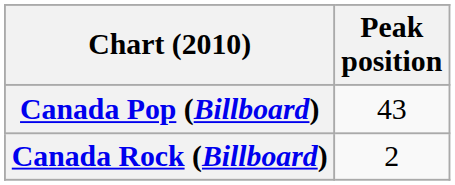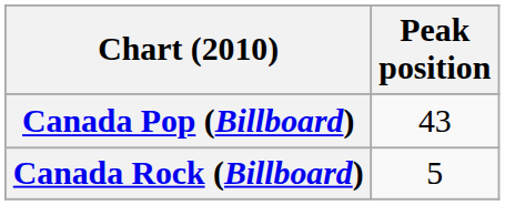 <table class="wikitable sortable plainrowheaders" style="text-align:center;">
 <tr>
 <th scope="col">Chart (2010)</th>
 <th scope="col">Peak<br>position</th>
 </tr>
 <tr>
 <th scope="row"><a href='#'>Canada Pop</a> (<a href='#'><em>Billboard</em></a>)</th>
 <td>43</td>
 </tr>
 <tr>
 <th scope="row"><a href='#'>Canada Rock</a> (<a href='#'><em>Billboard</em></a>)</th>
-<td>2</td>
+<td>5</td>
 </tr>
 </table>
